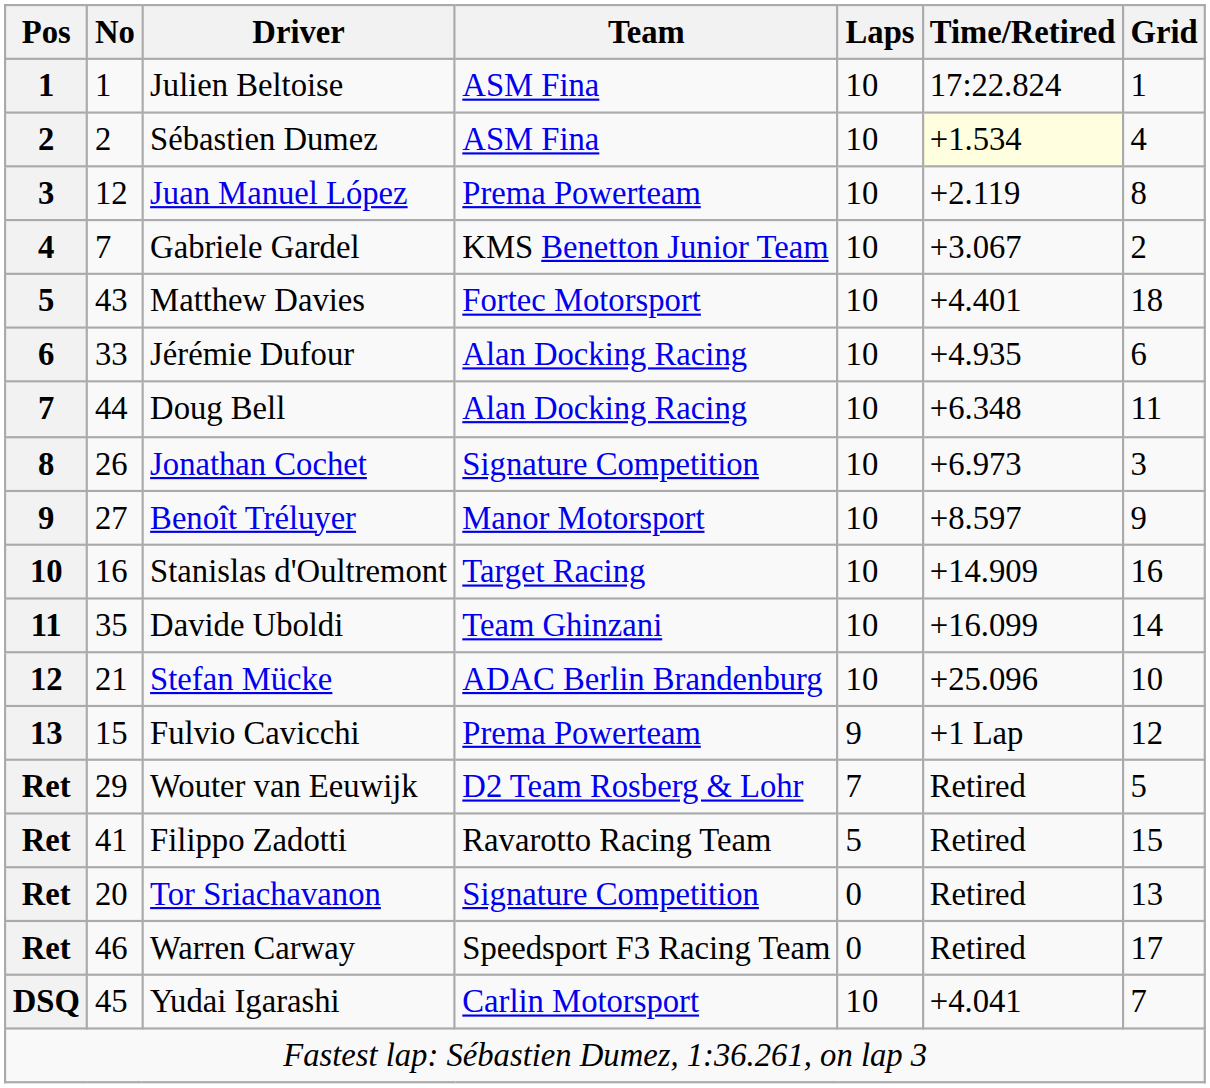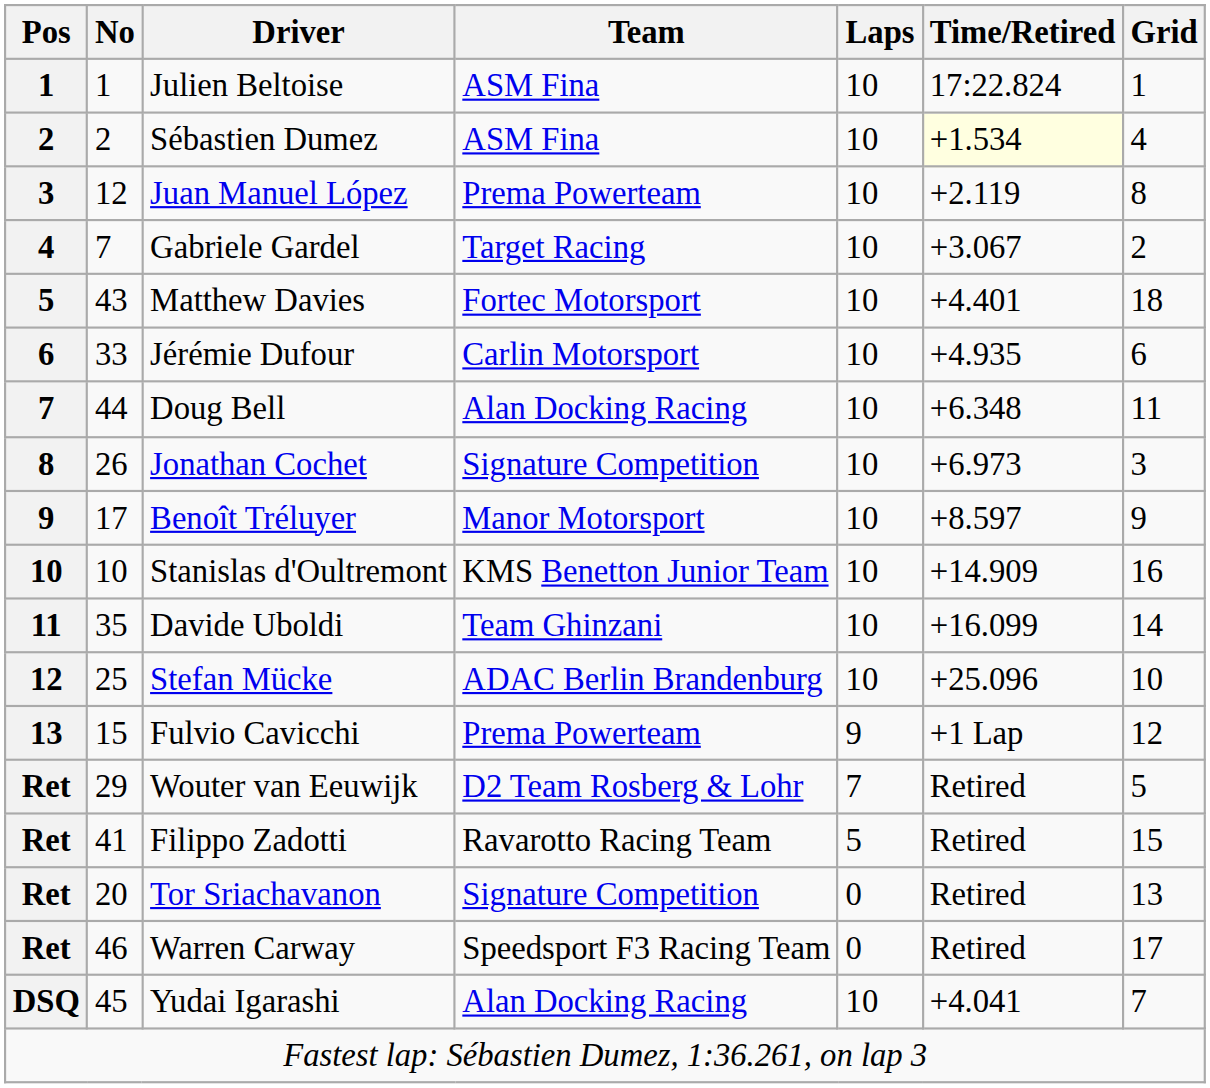 <table class="wikitable" style="font-size: 95%;">
 <tr>
 <th>Pos</th>
 <th>No</th>
 <th>Driver</th>
 <th>Team</th>
 <th>Laps</th>
 <th>Time/Retired</th>
 <th>Grid</th>
 </tr>
 <tr>
 <th>1</th>
 <td>1</td>
 <td> Julien Beltoise</td>
 <td><a href='#'>ASM Fina</a></td>
 <td>10</td>
 <td>17:22.824</td>
 <td>1</td>
 </tr>
 <tr>
 <th>2</th>
 <td>2</td>
 <td> Sébastien Dumez</td>
 <td><a href='#'>ASM Fina</a></td>
 <td>10</td>
 <td style="background: lightyellow;">+1.534</td>
 <td>4</td>
 </tr>
 <tr>
 <th>3</th>
 <td>12</td>
 <td> <a href='#'>Juan Manuel López</a></td>
 <td><a href='#'>Prema Powerteam</a></td>
 <td>10</td>
 <td>+2.119</td>
 <td>8</td>
 </tr>
 <tr>
 <th>4</th>
 <td>7</td>
 <td> Gabriele Gardel</td>
-<td>KMS <a href='#'>Benetton Junior Team</a></td>
+<td><a href='#'>Target Racing</a></td>
 <td>10</td>
 <td>+3.067</td>
 <td>2</td>
 </tr>
 <tr>
 <th>5</th>
 <td>43</td>
 <td> Matthew Davies</td>
 <td><a href='#'>Fortec Motorsport</a></td>
 <td>10</td>
 <td>+4.401</td>
 <td>18</td>
 </tr>
 <tr>
 <th>6</th>
 <td>33</td>
 <td> Jérémie Dufour</td>
-<td><a href='#'>Alan Docking Racing</a></td>
+<td><a href='#'>Carlin Motorsport</a></td>
 <td>10</td>
 <td>+4.935</td>
 <td>6</td>
 </tr>
 <tr>
 <th>7</th>
 <td>44</td>
 <td> Doug Bell</td>
 <td><a href='#'>Alan Docking Racing</a></td>
 <td>10</td>
 <td>+6.348</td>
 <td>11</td>
 </tr>
 <tr>
 <th>8</th>
 <td>26</td>
 <td> <a href='#'>Jonathan Cochet</a></td>
 <td><a href='#'>Signature Competition</a></td>
 <td>10</td>
 <td>+6.973</td>
 <td>3</td>
 </tr>
 <tr>
 <th>9</th>
-<td>27</td>
+<td>17</td>
 <td> <a href='#'>Benoît Tréluyer</a></td>
 <td><a href='#'>Manor Motorsport</a></td>
 <td>10</td>
 <td>+8.597</td>
 <td>9</td>
 </tr>
 <tr>
 <th>10</th>
-<td>16</td>
+<td>10</td>
 <td> Stanislas d'Oultremont</td>
-<td><a href='#'>Target Racing</a></td>
+<td>KMS <a href='#'>Benetton Junior Team</a></td>
 <td>10</td>
 <td>+14.909</td>
 <td>16</td>
 </tr>
 <tr>
 <th>11</th>
 <td>35</td>
 <td> Davide Uboldi</td>
 <td><a href='#'>Team Ghinzani</a></td>
 <td>10</td>
 <td>+16.099</td>
 <td>14</td>
 </tr>
 <tr>
 <th>12</th>
-<td>21</td>
+<td>25</td>
 <td> <a href='#'>Stefan Mücke</a></td>
 <td><a href='#'>ADAC Berlin Brandenburg</a></td>
 <td>10</td>
 <td>+25.096</td>
 <td>10</td>
 </tr>
 <tr>
 <th>13</th>
 <td>15</td>
 <td> Fulvio Cavicchi</td>
 <td><a href='#'>Prema Powerteam</a></td>
 <td>9</td>
 <td>+1 Lap</td>
 <td>12</td>
 </tr>
 <tr>
 <th>Ret</th>
 <td>29</td>
 <td> Wouter van Eeuwijk</td>
 <td><a href='#'>D2 Team Rosberg & Lohr</a></td>
 <td>7</td>
 <td>Retired</td>
 <td>5</td>
 </tr>
 <tr>
 <th>Ret</th>
 <td>41</td>
 <td> Filippo Zadotti</td>
 <td>Ravarotto Racing Team</td>
 <td>5</td>
 <td>Retired</td>
 <td>15</td>
 </tr>
 <tr>
 <th>Ret</th>
 <td>20</td>
 <td> <a href='#'>Tor Sriachavanon</a></td>
 <td><a href='#'>Signature Competition</a></td>
 <td>0</td>
 <td>Retired</td>
 <td>13</td>
 </tr>
 <tr>
 <th>Ret</th>
 <td>46</td>
 <td> Warren Carway</td>
 <td>Speedsport F3 Racing Team</td>
 <td>0</td>
 <td>Retired</td>
 <td>17</td>
 </tr>
 <tr>
 <th>DSQ</th>
 <td>45</td>
 <td> Yudai Igarashi</td>
-<td><a href='#'>Carlin Motorsport</a></td>
+<td><a href='#'>Alan Docking Racing</a></td>
 <td>10</td>
 <td>+4.041</td>
 <td>7</td>
 </tr>
 <tr>
 <td colspan=7 align=center><em>Fastest lap: Sébastien Dumez, 1:36.261,  on lap 3</em></td>
 </tr>
 </table>
